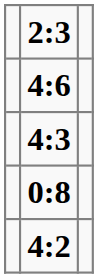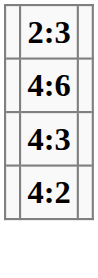 <table bgcolor="#f9f9f9" cellpadding="3" cellspacing="0" border="1" style="font-size: 95%; border: gray solid 1px; border-collapse: collapse; background: #f9f9f9;">
 <tr>
 <td></td>
 <td align="center"><strong>2:3</strong></td>
 <td><strong></strong></td>
 </tr>
 <tr>
 <td></td>
 <td align="center"><strong>4:6</strong></td>
 <td><strong></strong></td>
 </tr>
 <tr>
 <td><strong></strong></td>
 <td align="center"><strong>4:3</strong></td>
 <td></td>
 </tr>
 <tr>
-<td></td>
-<td align="center"><strong>0:8</strong></td>
-<td><strong></strong></td>
-</tr>
-<tr>
 <td><strong></strong></td>
 <td align="center"><strong>4:2</strong></td>
 <td></td>
 </tr>
 </table>
